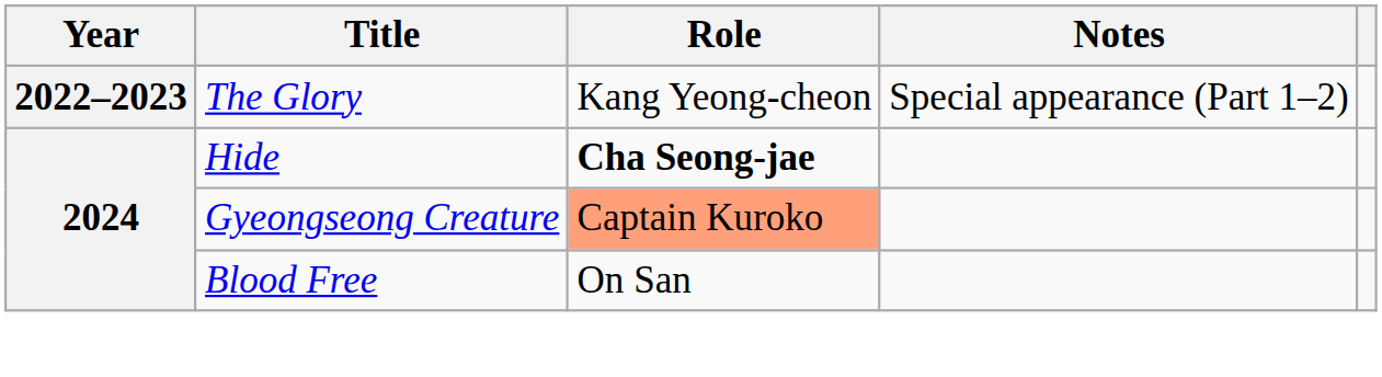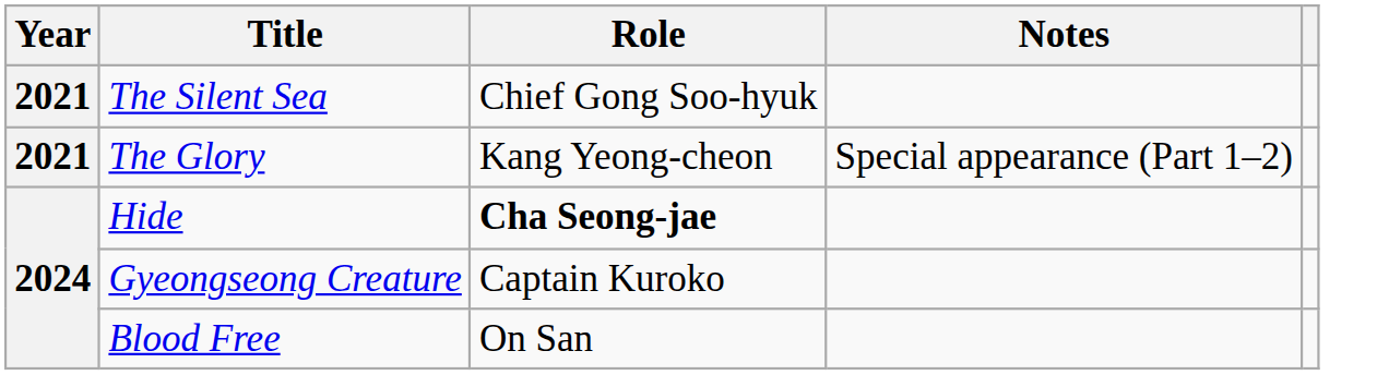 <table class="wikitable plainrowheaders">
 <tr>
 <th scope="col">Year</th>
 <th scope="col">Title</th>
 <th scope="col">Role</th>
 <th scope="col">Notes</th>
 <th scope="col" class="unsortable"></th>
 </tr>
 <tr>
-<th scope="row">2022–2023</th>
+<th scope="row">2021</th>
+<td><em><a href='#'>The Silent Sea</a></em></td>
+<td>Chief Gong Soo-hyuk</td>
+<td></td>
+<td style="text-align:center"></td>
+</tr>
+<tr>
+<th scope="row">2021</th>
 <td><a href='#'><em>The Glory</em></a></td>
 <td>Kang Yeong-cheon</td>
 <td>Special appearance (Part 1–2)</td>
 <td style="text-align:center"></td>
 </tr>
 <tr>
 <th scope="row" rowspan="3">2024</th>
 <td><em><a href='#'>Hide</a></em></td>
 <td><strong>Cha Seong-jae</strong></td>
 <td></td>
 <td style="text-align:center"></td>
 </tr>
 <tr>
 <td><em><a href='#'>Gyeongseong Creature</a></em></td>
-<td style="background: lightsalmon;">Captain Kuroko</td>
+<td>Captain Kuroko</td>
 <td></td>
 <td style="text-align:center"></td>
 </tr>
 <tr>
 <td><em><a href='#'>Blood Free</a></em></td>
 <td>On San</td>
 <td></td>
 <td style="text-align:center"></td>
 </tr>
 </table>
